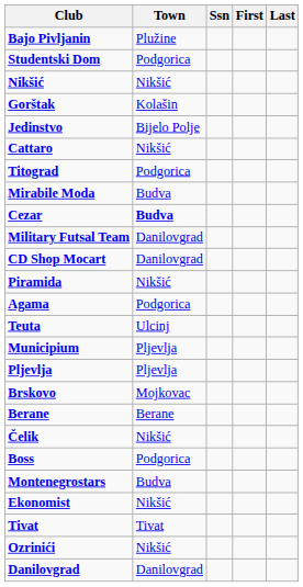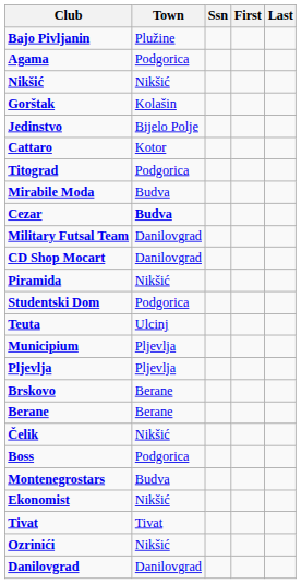 <table class="wikitable" style="font-size:90%">
 <tr>
 <th>Club</th>
 <th>Town</th>
 <th>Ssn</th>
 <th>First</th>
 <th>Last</th>
 </tr>
 <tr>
 <td><strong><a href='#'>Bajo Pivljanin</a></strong></td>
 <td><a href='#'>Plužine</a></td>
 <td></td>
 <td></td>
 <td></td>
 </tr>
 <tr>
-<td><strong><a href='#'>Studentski Dom</a></strong></td>
+<td><strong><a href='#'>Agama</a></strong></td>
 <td><a href='#'>Podgorica</a></td>
 <td></td>
 <td></td>
 <td></td>
 </tr>
 <tr>
 <td><strong><a href='#'>Nikšić</a></strong></td>
 <td><a href='#'>Nikšić</a></td>
 <td></td>
 <td></td>
 <td></td>
 </tr>
 <tr>
 <td><strong><a href='#'>Gorštak</a></strong></td>
 <td><a href='#'>Kolašin</a></td>
 <td></td>
 <td></td>
 <td></td>
 </tr>
 <tr>
 <td><strong><a href='#'>Jedinstvo</a></strong></td>
 <td><a href='#'>Bijelo Polje</a></td>
 <td></td>
 <td></td>
 <td></td>
 </tr>
 <tr>
 <td><strong><a href='#'>Cattaro</a></strong></td>
-<td><a href='#'>Nikšić</a></td>
+<td><a href='#'>Kotor</a></td>
 <td></td>
 <td></td>
 <td></td>
 </tr>
 <tr>
 <td><strong><a href='#'>Titograd</a></strong></td>
 <td><a href='#'>Podgorica</a></td>
 <td></td>
 <td></td>
 <td></td>
 </tr>
 <tr>
 <td><strong><a href='#'>Mirabile Moda</a></strong></td>
 <td><a href='#'>Budva</a></td>
 <td></td>
 <td></td>
 <td></td>
 </tr>
 <tr>
 <td><strong><a href='#'>Cezar</a></strong></td>
 <td><strong><a href='#'>Budva</a></strong></td>
 <td></td>
 <td></td>
 <td></td>
 </tr>
 <tr>
 <td><strong><a href='#'>Military Futsal Team</a></strong></td>
 <td><a href='#'>Danilovgrad</a></td>
 <td></td>
 <td></td>
 <td></td>
 </tr>
 <tr>
 <td><strong><a href='#'>CD Shop Mocart</a></strong></td>
 <td><a href='#'>Danilovgrad</a></td>
 <td></td>
 <td></td>
 <td></td>
 </tr>
 <tr>
 <td><strong><a href='#'>Piramida</a></strong></td>
 <td><a href='#'>Nikšić</a></td>
 <td></td>
 <td></td>
 <td></td>
 </tr>
 <tr>
-<td><strong><a href='#'>Agama</a></strong></td>
+<td><strong><a href='#'>Studentski Dom</a></strong></td>
 <td><a href='#'>Podgorica</a></td>
 <td></td>
 <td></td>
 <td></td>
 </tr>
 <tr>
 <td><strong><a href='#'>Teuta</a></strong></td>
 <td><a href='#'>Ulcinj</a></td>
 <td></td>
 <td></td>
 <td></td>
 </tr>
 <tr>
 <td><strong><a href='#'>Municipium</a></strong></td>
 <td><a href='#'>Pljevlja</a></td>
 <td></td>
 <td></td>
 <td></td>
 </tr>
 <tr>
 <td><strong><a href='#'>Pljevlja</a></strong></td>
 <td><a href='#'>Pljevlja</a></td>
 <td></td>
 <td></td>
 <td></td>
 </tr>
 <tr>
 <td><strong><a href='#'>Brskovo</a></strong></td>
-<td><a href='#'>Mojkovac</a></td>
+<td><a href='#'>Berane</a></td>
 <td></td>
 <td></td>
 <td></td>
 </tr>
 <tr>
 <td><strong><a href='#'>Berane</a></strong></td>
 <td><a href='#'>Berane</a></td>
 <td></td>
 <td></td>
 <td></td>
 </tr>
 <tr>
 <td><strong><a href='#'>Čelik</a></strong></td>
 <td><a href='#'>Nikšić</a></td>
 <td></td>
 <td></td>
 <td></td>
 </tr>
 <tr>
 <td><strong><a href='#'>Boss</a></strong></td>
 <td><a href='#'>Podgorica</a></td>
 <td></td>
 <td></td>
 <td></td>
 </tr>
 <tr>
 <td><strong><a href='#'>Montenegrostars</a></strong></td>
 <td><a href='#'>Budva</a></td>
 <td></td>
 <td></td>
 <td></td>
 </tr>
 <tr>
 <td><strong><a href='#'>Ekonomist</a></strong></td>
 <td><a href='#'>Nikšić</a></td>
 <td></td>
 <td></td>
 <td></td>
 </tr>
 <tr>
 <td><strong><a href='#'>Tivat</a></strong></td>
 <td><a href='#'>Tivat</a></td>
 <td></td>
 <td></td>
 <td></td>
 </tr>
 <tr>
 <td><strong><a href='#'>Ozrinići</a></strong></td>
 <td><a href='#'>Nikšić</a></td>
 <td></td>
 <td></td>
 <td></td>
 </tr>
 <tr>
 <td><strong><a href='#'>Danilovgrad</a></strong></td>
 <td><a href='#'>Danilovgrad</a></td>
 <td></td>
 <td></td>
 <td></td>
 </tr>
 </table>
